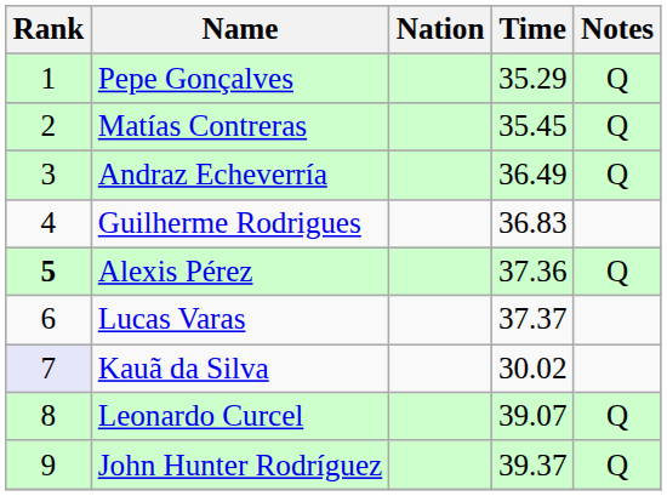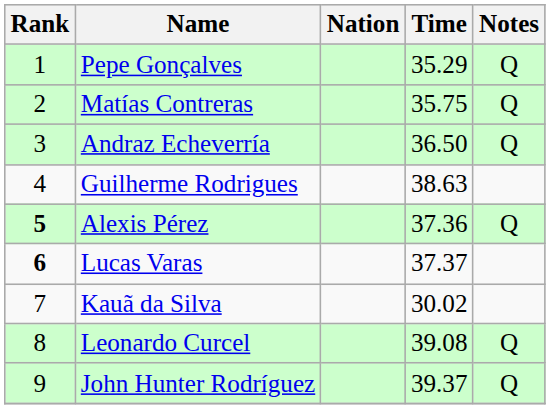 <table class="wikitable" style="text-align:center">
 <tr>
 <th>Rank</th>
 <th>Name</th>
 <th>Nation</th>
 <th>Time</th>
 <th>Notes</th>
 </tr>
 <tr bgcolor=ccffcc>
 <td>1</td>
 <td align=left><a href='#'>Pepe Gonçalves</a></td>
 <td align=left></td>
 <td>35.29</td>
 <td>Q</td>
 </tr>
 <tr bgcolor=ccffcc>
 <td>2</td>
 <td align=left><a href='#'>Matías Contreras</a></td>
 <td align=left></td>
-<td>35.45</td>
+<td>35.75</td>
 <td>Q</td>
 </tr>
 <tr bgcolor=ccffcc>
 <td>3</td>
 <td align=left><a href='#'>Andraz Echeverría</a></td>
 <td align=left></td>
-<td>36.49</td>
+<td>36.50</td>
 <td>Q</td>
 </tr>
 <tr>
 <td>4</td>
 <td align=left><a href='#'>Guilherme Rodrigues</a></td>
 <td align=left></td>
-<td>36.83</td>
+<td>38.63</td>
 <td></td>
 </tr>
 <tr bgcolor=ccffcc>
 <td><strong>5</strong></td>
 <td align=left><a href='#'>Alexis Pérez</a></td>
 <td align=left></td>
 <td>37.36</td>
 <td>Q</td>
 </tr>
 <tr>
-<td>6</td>
+<td><strong>6</strong></td>
 <td align=left><a href='#'>Lucas Varas</a></td>
 <td align=left></td>
 <td>37.37</td>
 <td></td>
 </tr>
 <tr>
-<td style="background: lavender;">7</td>
+<td>7</td>
 <td align=left><a href='#'>Kauã da Silva</a></td>
 <td align=left></td>
 <td>30.02</td>
 <td></td>
 </tr>
 <tr bgcolor=ccffcc>
 <td>8</td>
 <td align=left><a href='#'>Leonardo Curcel</a></td>
 <td align=left></td>
-<td>39.07</td>
+<td>39.08</td>
 <td>Q</td>
 </tr>
 <tr bgcolor=ccffcc>
 <td>9</td>
 <td align=left><a href='#'>John Hunter Rodríguez</a></td>
 <td align=left></td>
 <td>39.37</td>
 <td>Q</td>
 </tr>
 <tr>
 </tr>
 </table>
